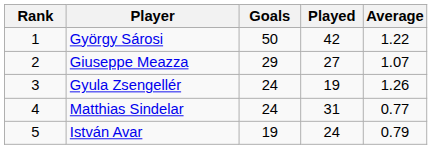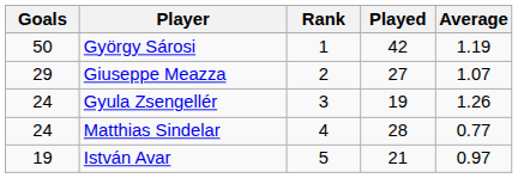 <table class="wikitable sortable" style="text-align:center;">
 <tr>
+<th width=60px>Goals</th>
+<th width=180px>Player</th>
 <th width=60px>Rank</th>
-<th width=180px>Player</th>
-<th width=60px>Goals</th>
 <th width=60px>Played</th>
 <th width=60px>Average</th>
 </tr>
 <tr>
+<td>50</td>
+<td style="text-align:left;"> <a href='#'>György Sárosi</a></td>
 <td>1</td>
-<td style="text-align:left;"> <a href='#'>György Sárosi</a></td>
-<td>50</td>
 <td>42</td>
-<td>1.22</td>
+<td>1.19</td>
 </tr>
 <tr>
+<td>29</td>
+<td style="text-align:left;"> <a href='#'>Giuseppe Meazza</a></td>
 <td>2</td>
-<td style="text-align:left;"> <a href='#'>Giuseppe Meazza</a></td>
-<td>29</td>
 <td>27</td>
 <td>1.07</td>
 </tr>
 <tr>
+<td>24</td>
+<td style="text-align:left;"> <a href='#'>Gyula Zsengellér</a></td>
 <td>3</td>
-<td style="text-align:left;"> <a href='#'>Gyula Zsengellér</a></td>
-<td>24</td>
 <td>19</td>
 <td>1.26</td>
 </tr>
 <tr>
+<td>24</td>
+<td style="text-align:left;"> <a href='#'>Matthias Sindelar</a></td>
 <td>4</td>
-<td style="text-align:left;"> <a href='#'>Matthias Sindelar</a></td>
-<td>24</td>
-<td>31</td>
+<td>28</td>
 <td>0.77</td>
 </tr>
 <tr>
+<td>19</td>
+<td style="text-align:left;"> <a href='#'>István Avar</a></td>
 <td>5</td>
-<td style="text-align:left;"> <a href='#'>István Avar</a></td>
-<td>19</td>
-<td>24</td>
-<td>0.79</td>
+<td>21</td>
+<td>0.97</td>
 </tr>
 </table>
